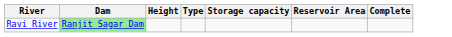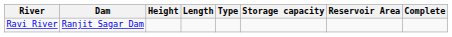 <table class="wikitable sortable" style="font-size: 95%;">
 <tr>
 <th>River</th>
 <th>Dam</th>
 <th>Height</th>
+<th>Length</th>
 <th>Type</th>
 <th>Storage capacity</th>
 <th>Reservoir Area</th>
 <th>Complete</th>
 </tr>
 <tr>
 <td><a href='#'>Ravi River</a></td>
-<td style="background: lightgreen;"><a href='#'>Ranjit Sagar Dam</a></td>
+<td><a href='#'>Ranjit Sagar Dam</a></td>
+<td></td>
 <td></td>
 <td></td>
 <td></td>
 <td></td>
 <td></td>
 </tr>
 </table>
